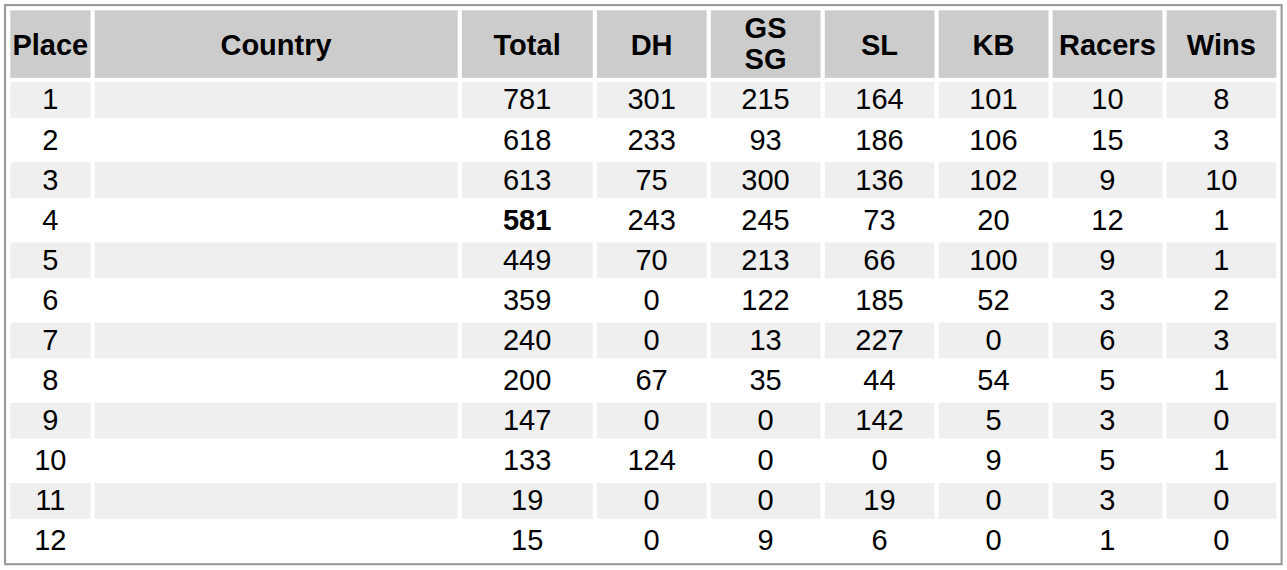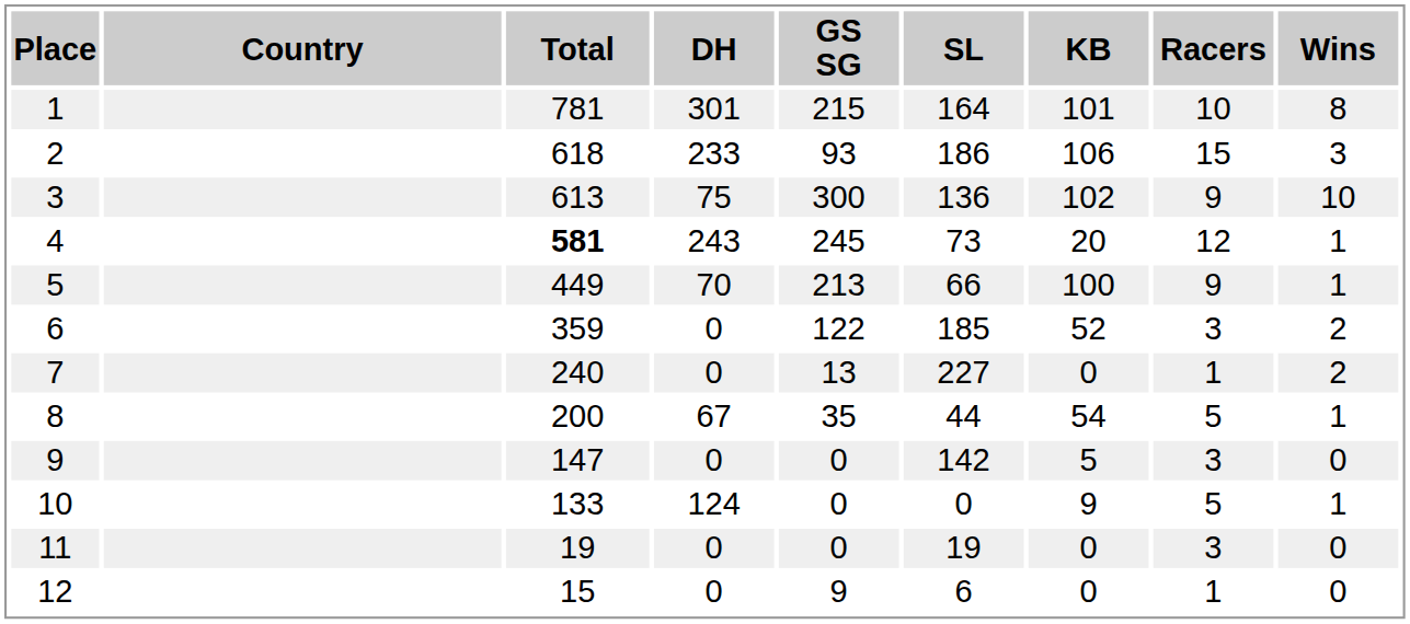 <table border="0" style="border: 1px solid #999; background-color:#FFFFFF; text-align:center; font-size:86%; line-height:15px;">
 <tr align="center" bgcolor="#CCCCCC">
 <th width=35>Place</th>
 <th width=170>Country</th>
 <th width=60>Total</th>
 <th width=50>DH</th>
 <th width=50>GS<br>SG</th>
 <th width=50>SL</th>
 <th width=50>KB</th>
 <th width=50>Racers</th>
 <th width=50>Wins</th>
 </tr>
 <tr style="background:#efefef;">
 <td>1</td>
 <td align="left"></td>
 <td>781</td>
 <td>301</td>
 <td>215</td>
 <td>164</td>
 <td>101</td>
 <td>10</td>
 <td>8</td>
 </tr>
 <tr>
 <td>2</td>
 <td align="left"></td>
 <td>618</td>
 <td>233</td>
 <td>93</td>
 <td>186</td>
 <td>106</td>
 <td>15</td>
 <td>3</td>
 </tr>
 <tr style="background:#efefef;">
 <td>3</td>
 <td align="left"></td>
 <td>613</td>
 <td>75</td>
 <td>300</td>
 <td>136</td>
 <td>102</td>
 <td>9</td>
 <td>10</td>
 </tr>
 <tr>
 <td>4</td>
 <td align="left"></td>
 <td><strong>581</strong></td>
 <td>243</td>
 <td>245</td>
 <td>73</td>
 <td>20</td>
 <td>12</td>
 <td>1</td>
 </tr>
 <tr style="background:#efefef;">
 <td>5</td>
 <td align="left"></td>
 <td>449</td>
 <td>70</td>
 <td>213</td>
 <td>66</td>
 <td>100</td>
 <td>9</td>
 <td>1</td>
 </tr>
 <tr>
 <td>6</td>
 <td align="left"></td>
 <td>359</td>
 <td>0</td>
 <td>122</td>
 <td>185</td>
 <td>52</td>
 <td>3</td>
 <td>2</td>
 </tr>
 <tr style="background:#efefef;">
 <td>7</td>
 <td align="left"></td>
 <td>240</td>
 <td>0</td>
 <td>13</td>
 <td>227</td>
 <td>0</td>
-<td>6</td>
-<td>3</td>
+<td>1</td>
+<td>2</td>
 </tr>
 <tr>
 <td>8</td>
 <td align="left"></td>
 <td>200</td>
 <td>67</td>
 <td>35</td>
 <td>44</td>
 <td>54</td>
 <td>5</td>
 <td>1</td>
 </tr>
 <tr style="background:#efefef;">
 <td>9</td>
 <td align="left"></td>
 <td>147</td>
 <td>0</td>
 <td>0</td>
 <td>142</td>
 <td>5</td>
 <td>3</td>
 <td>0</td>
 </tr>
 <tr>
 <td>10</td>
 <td align="left"></td>
 <td>133</td>
 <td>124</td>
 <td>0</td>
 <td>0</td>
 <td>9</td>
 <td>5</td>
 <td>1</td>
 </tr>
 <tr style="background:#efefef;">
 <td>11</td>
 <td align="left"></td>
 <td>19</td>
 <td>0</td>
 <td>0</td>
 <td>19</td>
 <td>0</td>
 <td>3</td>
 <td>0</td>
 </tr>
 <tr>
 <td>12</td>
 <td align="left"></td>
 <td>15</td>
 <td>0</td>
 <td>9</td>
 <td>6</td>
 <td>0</td>
 <td>1</td>
 <td>0</td>
 </tr>
 </table>
